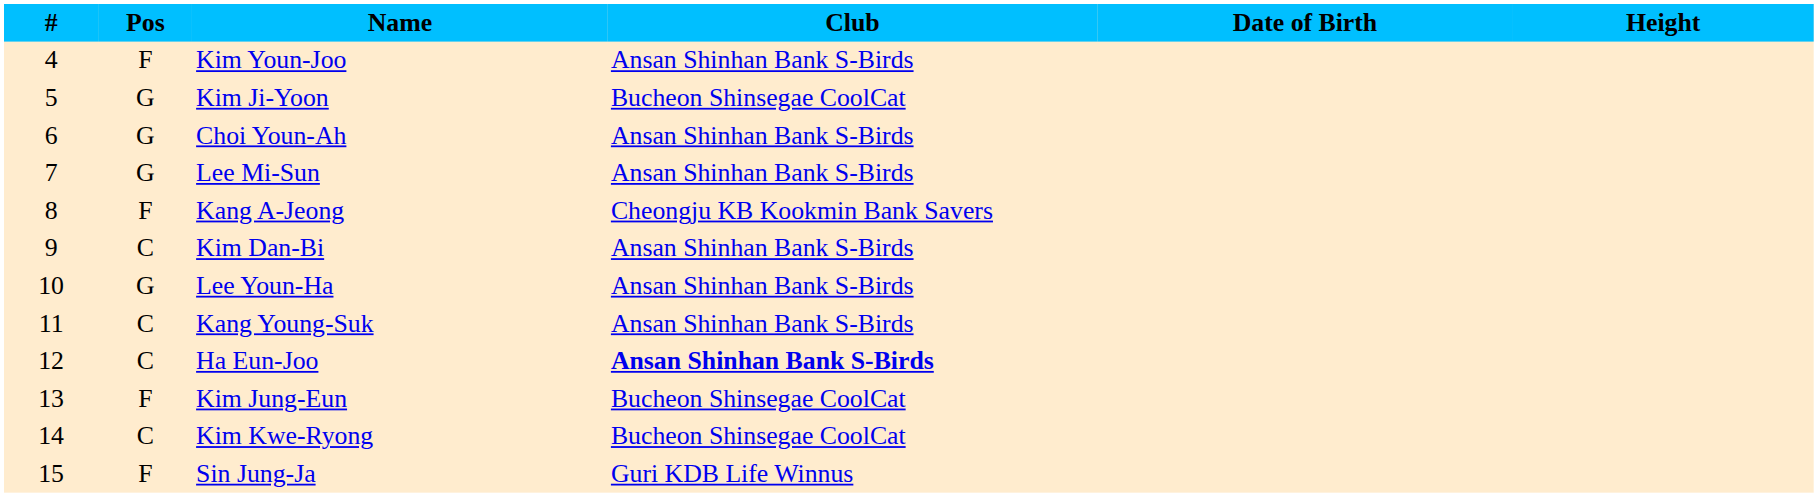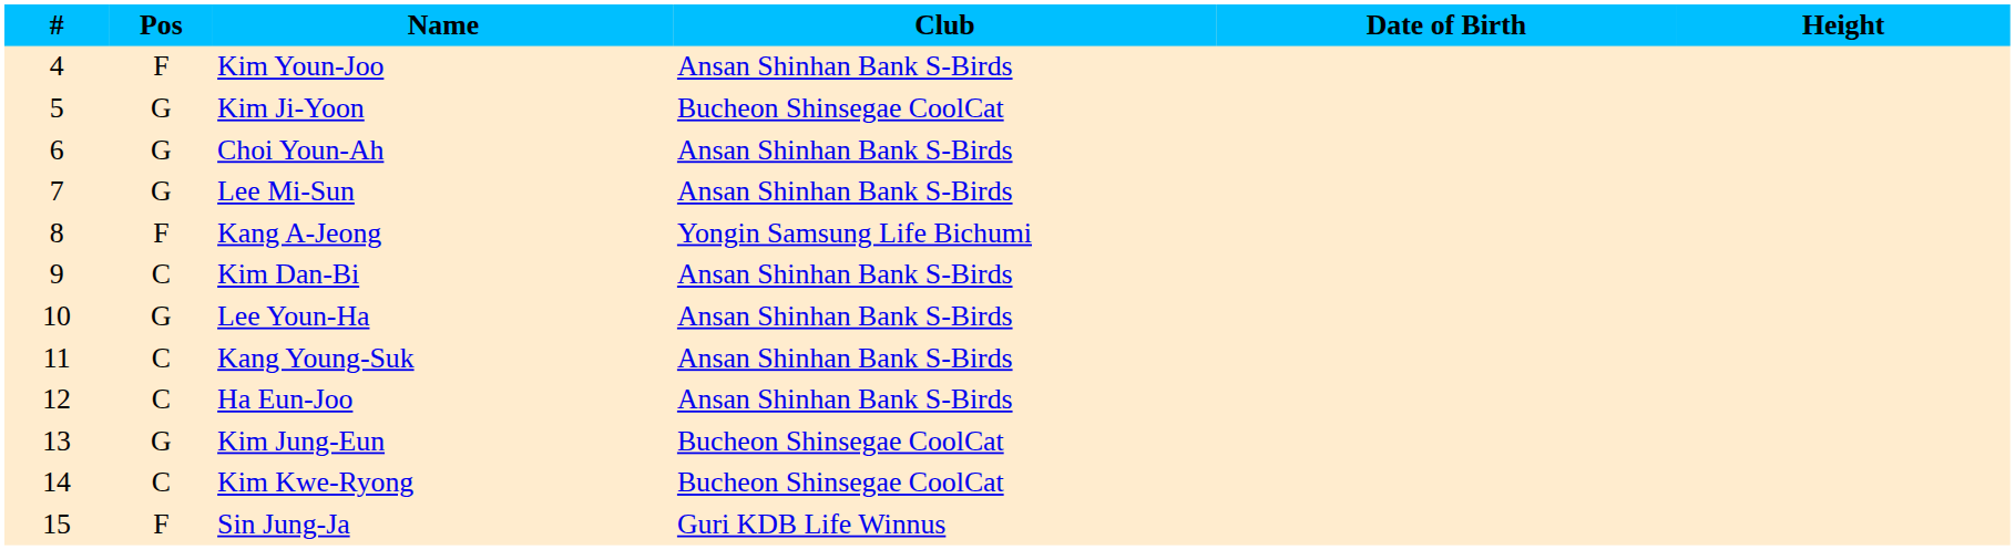 <table border=0 cellpadding=2 cellspacing=0  |- bgcolor=#FFECCE style="text-align:center; font-size:90%;" width=80%>
 <tr bgcolor=#00BFFF>
 <th width=5%>#</th>
 <th width=5%>Pos</th>
 <th width=22%>Name</th>
 <th width=26%>Club</th>
 <th width=22%>Date of Birth</th>
 <th width=16%>Height</th>
 </tr>
 <tr>
 <td>4</td>
 <td>F</td>
 <td align=left><a href='#'>Kim Youn-Joo</a></td>
 <td align=left> <a href='#'>Ansan Shinhan Bank S-Birds</a></td>
 <td align=left></td>
 <td></td>
 </tr>
 <tr>
 <td>5</td>
 <td>G</td>
 <td align=left><a href='#'>Kim Ji-Yoon</a></td>
 <td align=left> <a href='#'>Bucheon Shinsegae CoolCat</a></td>
 <td align=left></td>
 <td></td>
 </tr>
 <tr>
 <td>6</td>
 <td>G</td>
 <td align=left><a href='#'>Choi Youn-Ah</a></td>
 <td align=left> <a href='#'>Ansan Shinhan Bank S-Birds</a></td>
 <td align=left></td>
 <td></td>
 </tr>
 <tr>
 <td>7</td>
 <td>G</td>
 <td align=left><a href='#'>Lee Mi-Sun</a></td>
 <td align=left> <a href='#'>Ansan Shinhan Bank S-Birds</a></td>
 <td align=left></td>
 <td></td>
 </tr>
 <tr>
 <td>8</td>
 <td>F</td>
 <td align=left><a href='#'>Kang A-Jeong</a></td>
-<td align=left> <a href='#'>Cheongju KB Kookmin Bank Savers</a></td>
+<td align=left> <a href='#'>Yongin Samsung Life Bichumi</a></td>
 <td align=left></td>
 <td></td>
 </tr>
 <tr>
 <td>9</td>
 <td>C</td>
 <td align=left><a href='#'>Kim Dan-Bi</a></td>
 <td align=left> <a href='#'>Ansan Shinhan Bank S-Birds</a></td>
 <td align=left></td>
 <td></td>
 </tr>
 <tr>
 <td>10</td>
 <td>G</td>
 <td align=left><a href='#'>Lee Youn-Ha</a></td>
 <td align=left> <a href='#'>Ansan Shinhan Bank S-Birds</a></td>
 <td align=left></td>
 <td></td>
 </tr>
 <tr>
 <td>11</td>
 <td>C</td>
 <td align=left><a href='#'>Kang Young-Suk</a></td>
 <td align=left> <a href='#'>Ansan Shinhan Bank S-Birds</a></td>
 <td align=left></td>
 <td></td>
 </tr>
 <tr>
 <td>12</td>
 <td>C</td>
 <td align=left><a href='#'>Ha Eun-Joo</a></td>
-<td align=left><strong> <a href='#'>Ansan Shinhan Bank S-Birds</a></strong></td>
+<td align=left> <a href='#'>Ansan Shinhan Bank S-Birds</a></td>
 <td align=left></td>
 <td></td>
 </tr>
 <tr>
 <td>13</td>
-<td>F</td>
+<td>G</td>
 <td align=left><a href='#'>Kim Jung-Eun</a></td>
 <td align=left> <a href='#'>Bucheon Shinsegae CoolCat</a></td>
 <td align=left></td>
 <td></td>
 </tr>
 <tr>
 <td>14</td>
 <td>C</td>
 <td align=left><a href='#'>Kim Kwe-Ryong</a></td>
 <td align=left> <a href='#'>Bucheon Shinsegae CoolCat</a></td>
 <td align=left></td>
 <td></td>
 </tr>
 <tr>
 <td>15</td>
 <td>F</td>
 <td align=left><a href='#'>Sin Jung-Ja</a></td>
 <td align=left> <a href='#'>Guri KDB Life Winnus</a></td>
 <td align=left></td>
 <td></td>
 </tr>
 </table>
